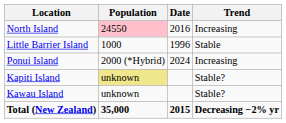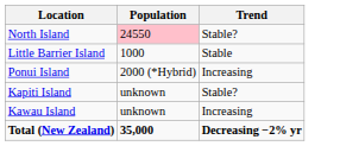 <table class=wikitable>
 <tr>
 <th>Location</th>
 <th>Population</th>
-<th>Date</th>
 <th>Trend</th>
 </tr>
 <tr>
 <td><a href='#'>North Island</a></td>
 <td style="background: pink;">24550</td>
-<td>2016</td>
-<td>Increasing</td>
+<td>Stable?</td>
 </tr>
 <tr>
 <td><a href='#'>Little Barrier Island</a></td>
 <td>1000</td>
-<td>1996</td>
 <td>Stable</td>
 </tr>
 <tr>
 <td><a href='#'>Ponui Island</a></td>
 <td>2000 (*Hybrid)</td>
-<td>2024</td>
 <td>Increasing</td>
 </tr>
 <tr>
 <td><a href='#'>Kapiti Island</a></td>
-<td style="background: khaki;">unknown</td>
-<td></td>
+<td>unknown</td>
 <td>Stable?</td>
 </tr>
 <tr>
 <td><a href='#'>Kawau Island</a></td>
 <td>unknown</td>
-<td></td>
-<td>Stable?</td>
+<td>Increasing</td>
 </tr>
 <tr>
 <td><strong>Total (<a href='#'>New Zealand</a>)</strong></td>
 <td><strong>35,000</strong></td>
-<td><strong>2015</strong></td>
 <td><strong>Decreasing −2% yr</strong></td>
 </tr>
 </table>
